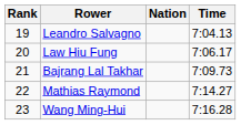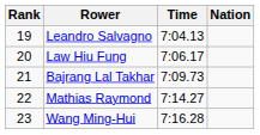 <table class="wikitable sortable" style="text-align:center">
 <tr>
 <th>Rank</th>
 <th>Rower</th>
+<th>Time</th>
 <th>Nation</th>
-<th>Time</th>
 </tr>
 <tr>
 <td>19</td>
 <td align=left><a href='#'>Leandro Salvagno</a></td>
+<td>7:04.13</td>
 <td align=left></td>
-<td>7:04.13</td>
 </tr>
 <tr>
 <td>20</td>
 <td align=left><a href='#'>Law Hiu Fung</a></td>
+<td>7:06.17</td>
 <td align=left></td>
-<td>7:06.17</td>
 </tr>
 <tr>
 <td>21</td>
 <td align=left><a href='#'>Bajrang Lal Takhar</a></td>
+<td>7:09.73</td>
 <td align=left></td>
-<td>7:09.73</td>
 </tr>
 <tr>
 <td>22</td>
 <td align=left><a href='#'>Mathias Raymond</a></td>
+<td>7:14.27</td>
 <td align=left></td>
-<td>7:14.27</td>
 </tr>
 <tr>
 <td>23</td>
 <td align=left><a href='#'>Wang Ming-Hui</a></td>
+<td>7:16.28</td>
 <td align=left></td>
-<td>7:16.28</td>
 </tr>
 </table>
